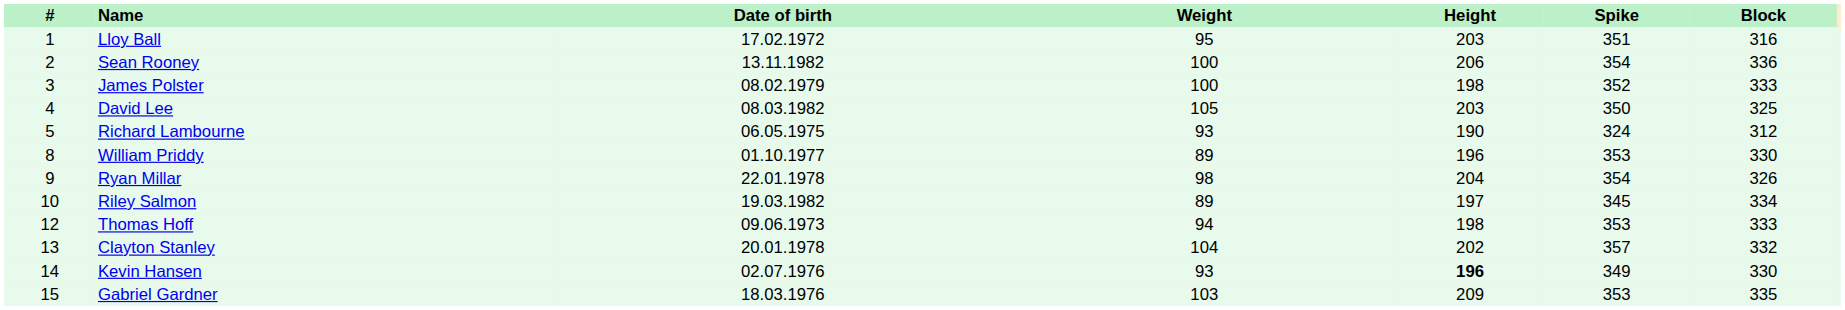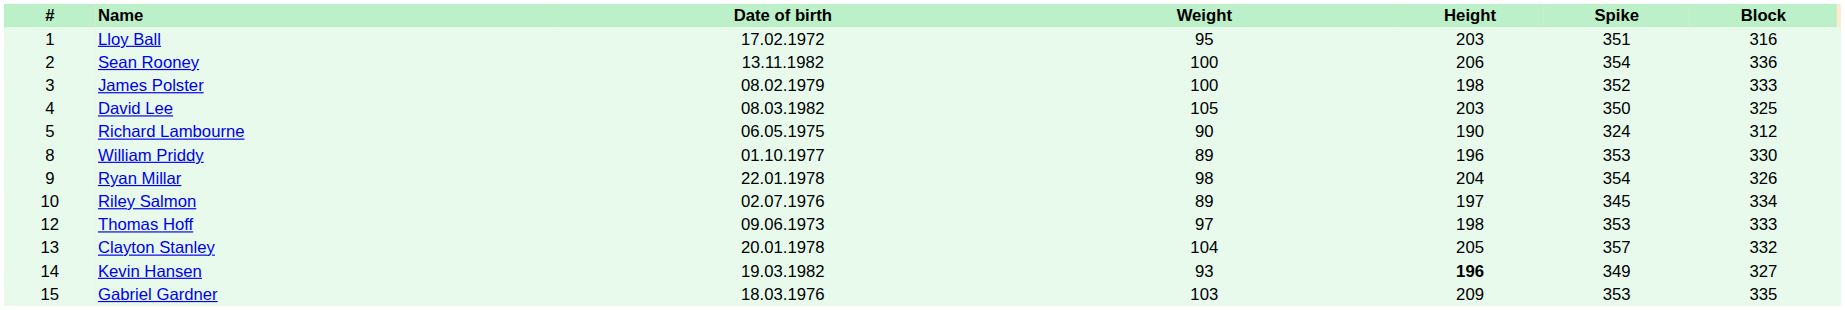 <table border=0 cellpadding=2 cellspacing=0  |- bgcolor=#FFECCE style="text-align:center; font-size:90%;" width=100%>
 <tr bgcolor=#BBF0C9>
 <th width=5%>#</th>
 <th width=25% align=left>Name</th>
 <th width=25%>Date of birth</th>
 <th width=21%>Weight</th>
 <th width=8%>Height</th>
 <th width=8%>Spike</th>
 <th width=8%>Block</th>
 </tr>
 <tr bgcolor=#E7FAEC>
 <td>1</td>
 <td align=left><a href='#'>Lloy Ball</a></td>
 <td>17.02.1972</td>
 <td>95</td>
 <td>203</td>
 <td>351</td>
 <td>316</td>
 <td></td>
 </tr>
 <tr bgcolor=#E7FAEC>
 <td>2</td>
 <td align=left><a href='#'>Sean Rooney</a></td>
 <td>13.11.1982</td>
 <td>100</td>
 <td>206</td>
 <td>354</td>
 <td>336</td>
 <td></td>
 </tr>
 <tr bgcolor=#E7FAEC>
 <td>3</td>
 <td align=left><a href='#'>James Polster</a></td>
 <td>08.02.1979</td>
 <td>100</td>
 <td>198</td>
 <td>352</td>
 <td>333</td>
 <td></td>
 </tr>
 <tr bgcolor=#E7FAEC>
 <td>4</td>
 <td align=left><a href='#'>David Lee</a></td>
 <td>08.03.1982</td>
 <td>105</td>
 <td>203</td>
 <td>350</td>
 <td>325</td>
 <td></td>
 </tr>
 <tr bgcolor=#E7FAEC>
 <td>5</td>
 <td align=left><a href='#'>Richard Lambourne</a></td>
 <td>06.05.1975</td>
-<td>93</td>
+<td>90</td>
 <td>190</td>
 <td>324</td>
 <td>312</td>
 <td></td>
 </tr>
 <tr bgcolor=#E7FAEC>
 <td>8</td>
 <td align=left><a href='#'>William Priddy</a></td>
 <td>01.10.1977</td>
 <td>89</td>
 <td>196</td>
 <td>353</td>
 <td>330</td>
 <td></td>
 </tr>
 <tr bgcolor=#E7FAEC>
 <td>9</td>
 <td align=left><a href='#'>Ryan Millar</a></td>
 <td>22.01.1978</td>
 <td>98</td>
 <td>204</td>
 <td>354</td>
 <td>326</td>
 <td></td>
 </tr>
 <tr bgcolor=#E7FAEC>
 <td>10</td>
 <td align=left><a href='#'>Riley Salmon</a></td>
-<td>19.03.1982</td>
+<td>02.07.1976</td>
 <td>89</td>
 <td>197</td>
 <td>345</td>
 <td>334</td>
 <td></td>
 </tr>
 <tr bgcolor=#E7FAEC>
 <td>12</td>
 <td align=left><a href='#'>Thomas Hoff</a></td>
 <td>09.06.1973</td>
-<td>94</td>
+<td>97</td>
 <td>198</td>
 <td>353</td>
 <td>333</td>
 <td></td>
 </tr>
 <tr bgcolor=#E7FAEC>
 <td>13</td>
 <td align=left><a href='#'>Clayton Stanley</a></td>
 <td>20.01.1978</td>
 <td>104</td>
-<td>202</td>
+<td>205</td>
 <td>357</td>
 <td>332</td>
 <td></td>
 </tr>
 <tr bgcolor=#E7FAEC>
 <td>14</td>
 <td align=left><a href='#'>Kevin Hansen</a></td>
-<td>02.07.1976</td>
+<td>19.03.1982</td>
 <td>93</td>
 <td><strong>196</strong></td>
 <td>349</td>
-<td>330</td>
+<td>327</td>
 <td></td>
 </tr>
 <tr bgcolor=#E7FAEC>
 <td>15</td>
 <td align=left><a href='#'>Gabriel Gardner</a></td>
 <td>18.03.1976</td>
 <td>103</td>
 <td>209</td>
 <td>353</td>
 <td>335</td>
 <td></td>
 </tr>
 </table>
